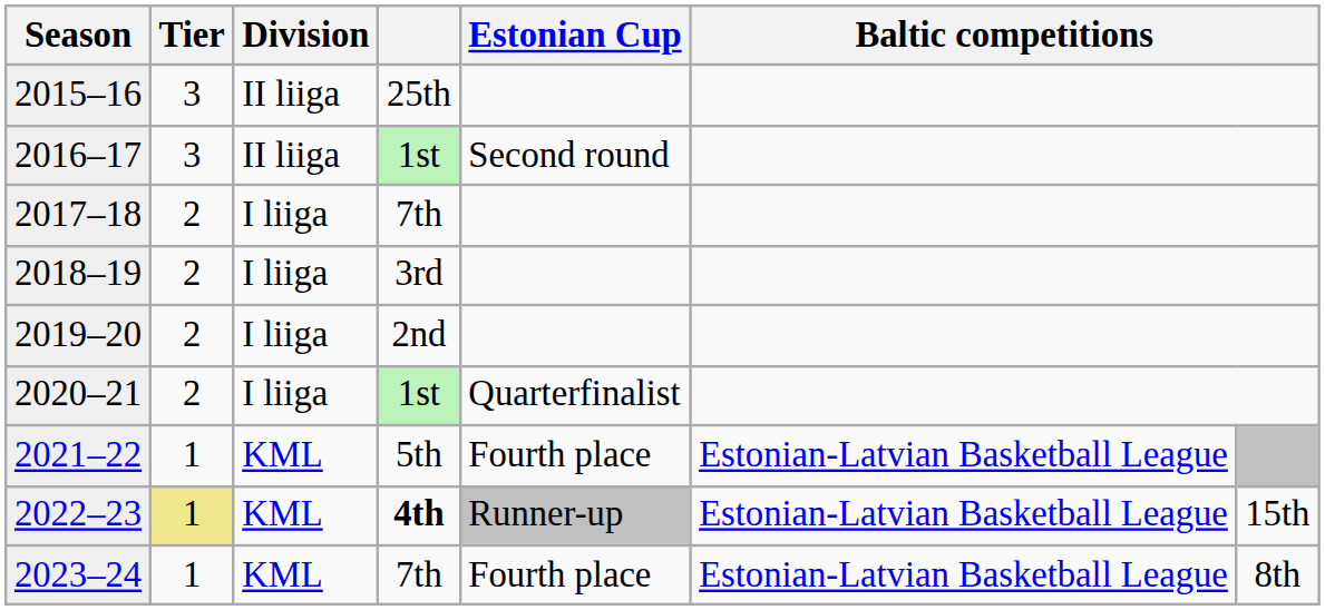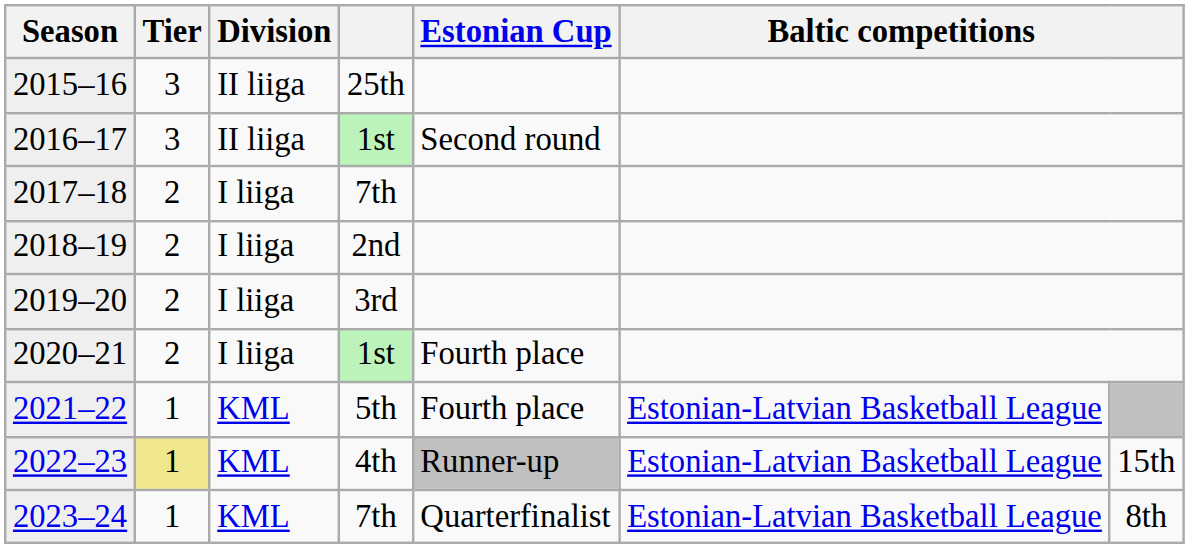 <table class="wikitable" style="font-size:85%; text-align:center">
 <tr>
 <th>Season</th>
 <th>Tier</th>
 <th>Division</th>
 <th></th>
 <th><a href='#'>Estonian Cup</a></th>
 <th colspan=2>Baltic competitions</th>
 </tr>
 <tr>
 <td bgcolor=#efefef>2015–16</td>
 <td>3</td>
 <td align=left>II liiga</td>
 <td>25th</td>
 <td></td>
 <td colspan=2></td>
 </tr>
 <tr>
 <td bgcolor=#efefef>2016–17</td>
 <td>3</td>
 <td align=left>II liiga</td>
 <td bgcolor=#BBF3BB>1st</td>
 <td align=left>Second round</td>
 <td colspan=2></td>
 </tr>
 <tr>
 <td bgcolor=#efefef>2017–18</td>
 <td>2</td>
 <td align=left>I liiga</td>
 <td>7th</td>
 <td align=left></td>
 <td colspan=2></td>
 </tr>
 <tr>
 <td bgcolor=#efefef>2018–19</td>
 <td>2</td>
 <td align=left>I liiga</td>
-<td>3rd</td>
+<td>2nd</td>
 <td align=left></td>
 <td colspan=2></td>
 </tr>
 <tr>
 <td bgcolor=#efefef>2019–20</td>
 <td>2</td>
 <td align=left>I liiga</td>
-<td>2nd</td>
+<td>3rd</td>
 <td align=left></td>
 <td colspan=2></td>
 </tr>
 <tr>
 <td bgcolor=#efefef>2020–21</td>
 <td>2</td>
 <td align=left>I liiga</td>
 <td bgcolor=#BBF3BB>1st</td>
-<td align=left>Quarterfinalist</td>
+<td align=left>Fourth place</td>
 <td colspan=2></td>
 </tr>
 <tr>
 <td bgcolor=#efefef><a href='#'>2021–22</a></td>
 <td>1</td>
 <td align=left><a href='#'>KML</a></td>
 <td>5th</td>
 <td align=left>Fourth place</td>
 <td align=left><a href='#'>Estonian-Latvian Basketball League</a></td>
 <td bgcolor=silver></td>
 </tr>
 <tr>
 <td bgcolor=#efefef><a href='#'>2022–23</a></td>
 <td style="background: khaki;">1</td>
 <td align=left><a href='#'>KML</a></td>
-<td><strong>4th</strong></td>
+<td>4th</td>
 <td align=left bgcolor=silver>Runner-up</td>
 <td align=left><a href='#'>Estonian-Latvian Basketball League</a></td>
 <td>15th</td>
 </tr>
 <tr>
 <td bgcolor=#efefef><a href='#'>2023–24</a></td>
 <td>1</td>
 <td align=left><a href='#'>KML</a></td>
 <td>7th</td>
-<td align=left>Fourth place</td>
+<td align=left>Quarterfinalist</td>
 <td align=left><a href='#'>Estonian-Latvian Basketball League</a></td>
 <td>8th</td>
 </tr>
 </table>
